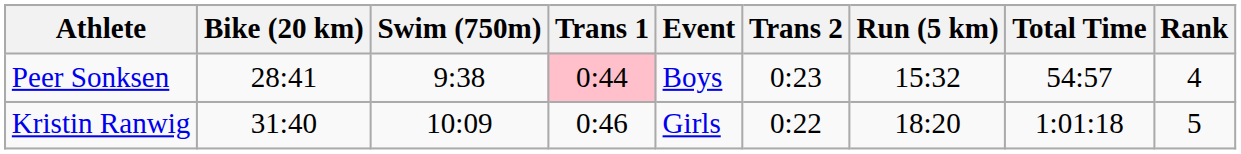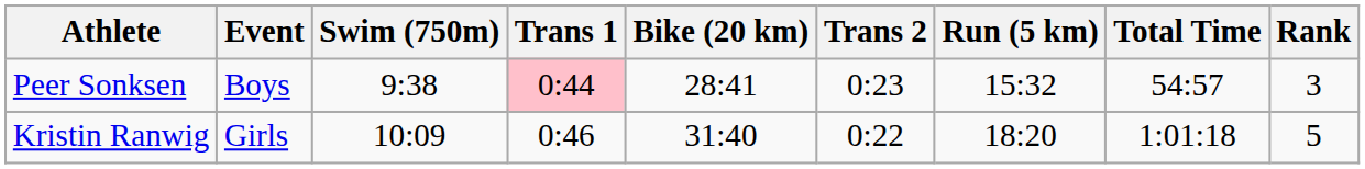 <table class="wikitable" style="font-size:90%;">
 <tr>
 <th>Athlete</th>
-<th>Bike (20 km)</th>
+<th>Event</th>
 <th>Swim (750m)</th>
 <th>Trans 1</th>
-<th>Event</th>
+<th>Bike (20 km)</th>
 <th>Trans 2</th>
 <th>Run (5 km)</th>
 <th>Total Time</th>
 <th>Rank</th>
 </tr>
 <tr align=center>
 <td align=left><a href='#'>Peer Sonksen</a></td>
-<td>28:41</td>
+<td align=left><a href='#'>Boys</a></td>
 <td>9:38</td>
 <td style="background: pink;">0:44</td>
-<td align=left><a href='#'>Boys</a></td>
+<td>28:41</td>
 <td>0:23</td>
 <td>15:32</td>
 <td>54:57</td>
-<td>4</td>
+<td>3</td>
 </tr>
 <tr align=center>
 <td align=left><a href='#'>Kristin Ranwig</a></td>
-<td>31:40</td>
+<td align=left><a href='#'>Girls</a></td>
 <td>10:09</td>
 <td>0:46</td>
-<td align=left><a href='#'>Girls</a></td>
+<td>31:40</td>
 <td>0:22</td>
 <td>18:20</td>
 <td>1:01:18</td>
 <td>5</td>
 </tr>
 </table>
